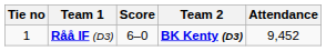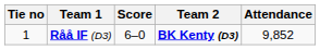 <table class="wikitable" style="text-align:center">
 <tr>
 <th style= width="40px">Tie no</th>
 <th style= width="150px">Team 1</th>
 <th style= width="60px">Score</th>
 <th style= width="150px">Team 2</th>
 <th style= width="30px">Attendance</th>
 </tr>
 <tr>
 <td>1</td>
 <td><strong><a href='#'>Råå IF</a></strong> <em><small>(D3)</small></em></td>
 <td>6–0</td>
 <td><strong><a href='#'>BK Kenty</a> <em><small>(D3)</small></em></strong></td>
-<td>9,452</td>
+<td>9,852</td>
 </tr>
 </table>
